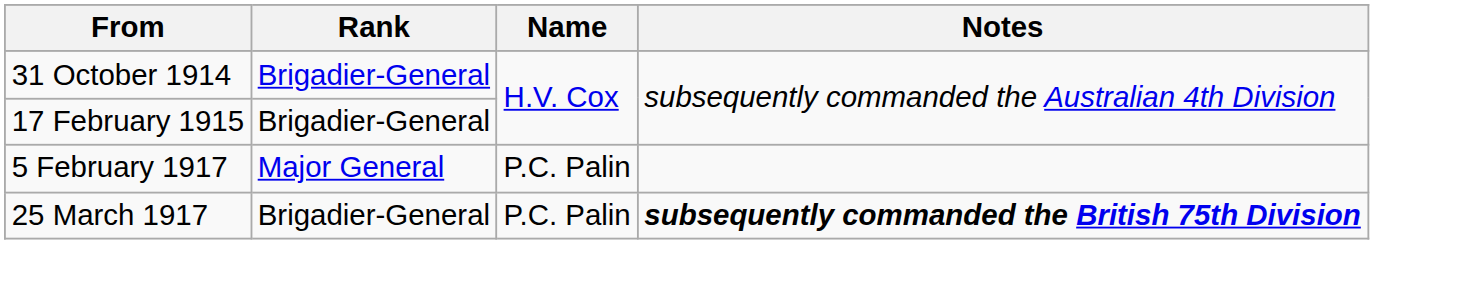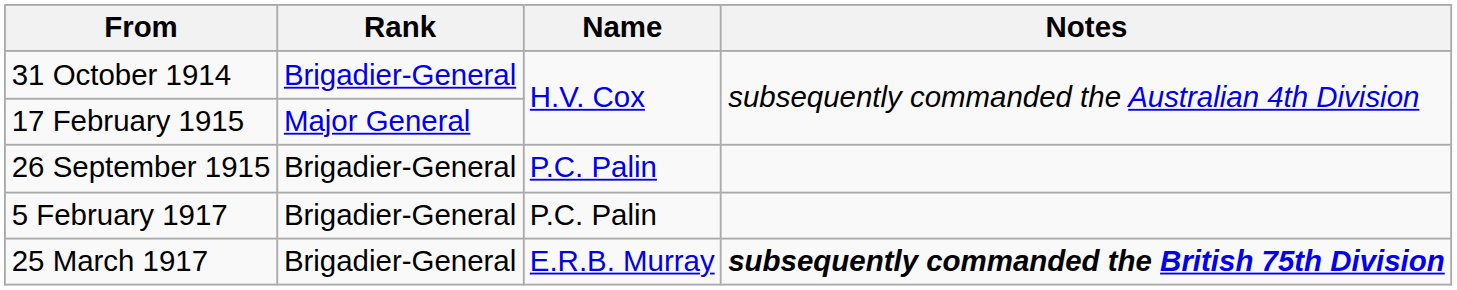 <table class="wikitable">
 <tr>
 <th>From</th>
 <th>Rank</th>
 <th>Name</th>
 <th>Notes</th>
 </tr>
 <tr>
 <td>31 October 1914</td>
 <td><a href='#'>Brigadier-General</a></td>
 <td rowspan = 2><a href='#'>H.V. Cox</a></td>
 <td rowspan = 2><em>subsequently commanded the <a href='#'>Australian 4th Division</a></em></td>
 </tr>
 <tr>
 <td>17 February 1915</td>
+<td><a href='#'>Major General</a></td>
+</tr>
+<tr>
+<td>26 September 1915</td>
 <td>Brigadier-General</td>
+<td><a href='#'>P.C. Palin</a></td>
+<td></td>
 </tr>
 <tr>
 <td>5 February 1917</td>
-<td><a href='#'>Major General</a></td>
+<td>Brigadier-General</td>
 <td>P.C. Palin</td>
 <td></td>
 </tr>
 <tr>
 <td>25 March 1917</td>
 <td>Brigadier-General</td>
-<td>P.C. Palin</td>
+<td><a href='#'>E.R.B. Murray</a></td>
 <td><strong><em>subsequently commanded the <a href='#'>British 75th Division</a></em></strong></td>
 </tr>
 </table>
